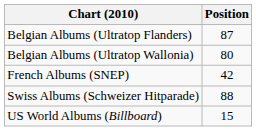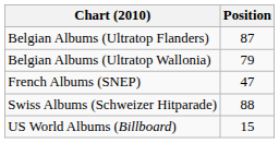 <table class="wikitable sortable">
 <tr>
 <th>Chart (2010)</th>
 <th>Position</th>
 </tr>
 <tr>
 <td>Belgian Albums (Ultratop Flanders)</td>
 <td align=center>87</td>
 </tr>
 <tr>
 <td>Belgian Albums (Ultratop Wallonia)</td>
-<td align=center>80</td>
+<td align=center>79</td>
 </tr>
 <tr>
 <td>French Albums (SNEP)</td>
-<td align=center>42</td>
+<td align=center>47</td>
 </tr>
 <tr>
 <td>Swiss Albums (Schweizer Hitparade)</td>
 <td align=center>88</td>
 </tr>
 <tr>
 <td>US World Albums (<em>Billboard</em>)</td>
 <td align=center>15</td>
 </tr>
 </table>
